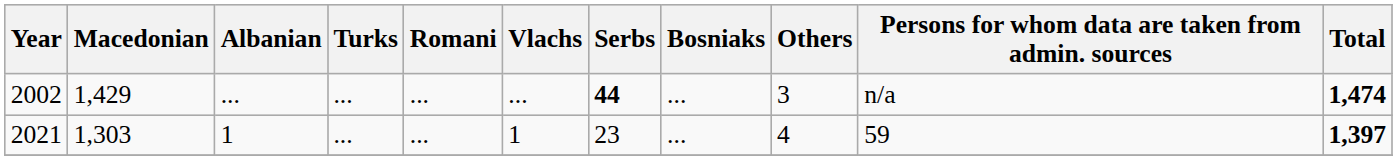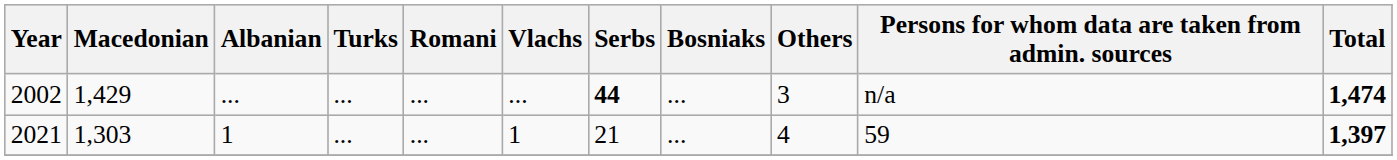 <table class="wikitable">
 <tr>
 <th>Year</th>
 <th>Macedonian</th>
 <th>Albanian</th>
 <th>Turks</th>
 <th>Romani</th>
 <th>Vlachs</th>
 <th>Serbs</th>
 <th>Bosniaks</th>
 <th><abbr>Others</abbr></th>
 <th>Persons for whom data are taken from admin. sources</th>
 <th>Total</th>
 </tr>
 <tr>
 <td>2002</td>
 <td>1,429</td>
 <td>...</td>
 <td>...</td>
 <td>...</td>
 <td>...</td>
 <td><strong>44</strong></td>
 <td>...</td>
 <td>3</td>
 <td>n/a</td>
 <td><strong>1,474</strong></td>
 </tr>
 <tr>
 <td>2021</td>
 <td>1,303</td>
 <td>1</td>
 <td>...</td>
 <td>...</td>
 <td>1</td>
-<td>23</td>
+<td>21</td>
 <td>...</td>
 <td>4</td>
 <td>59</td>
 <td><strong>1,397</strong></td>
 </tr>
 <tr>
 </tr>
 </table>
